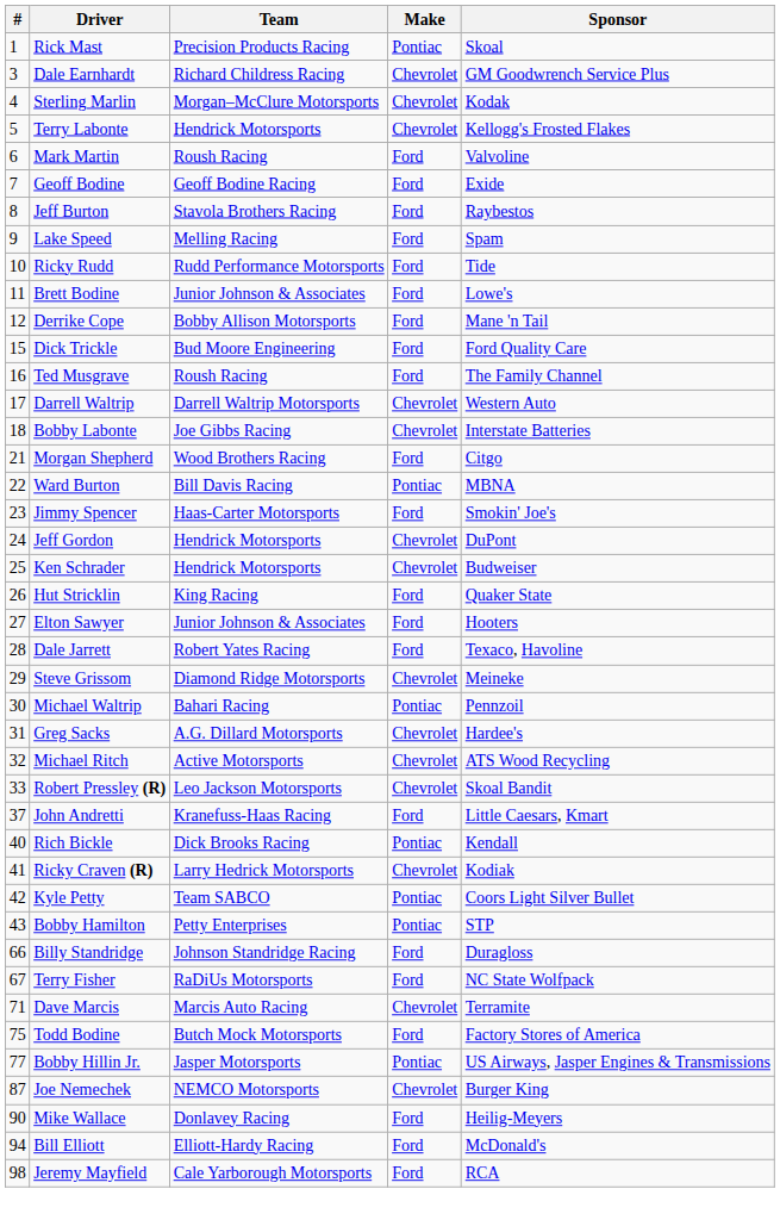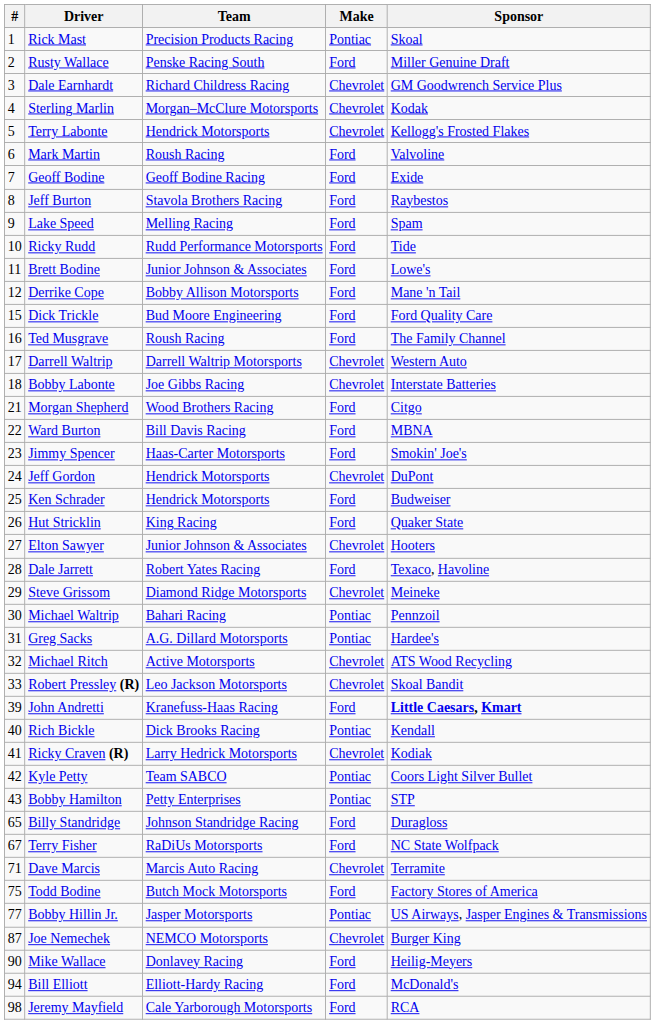 <table class="wikitable" style="font-size:95%">
 <tr>
 <th>#</th>
 <th>Driver</th>
 <th>Team</th>
 <th>Make</th>
 <th>Sponsor</th>
 </tr>
 <tr>
 <td>1</td>
 <td><a href='#'>Rick Mast</a></td>
 <td><a href='#'>Precision Products Racing</a></td>
 <td><a href='#'>Pontiac</a></td>
 <td><a href='#'>Skoal</a></td>
+</tr>
+<tr>
+<td>2</td>
+<td><a href='#'>Rusty Wallace</a></td>
+<td><a href='#'>Penske Racing South</a></td>
+<td><a href='#'>Ford</a></td>
+<td><a href='#'>Miller Genuine Draft</a></td>
 </tr>
 <tr>
 <td>3</td>
 <td><a href='#'>Dale Earnhardt</a></td>
 <td><a href='#'>Richard Childress Racing</a></td>
 <td><a href='#'>Chevrolet</a></td>
 <td><a href='#'>GM Goodwrench Service Plus</a></td>
 </tr>
 <tr>
 <td>4</td>
 <td><a href='#'>Sterling Marlin</a></td>
 <td><a href='#'>Morgan–McClure Motorsports</a></td>
 <td><a href='#'>Chevrolet</a></td>
 <td><a href='#'>Kodak</a></td>
 </tr>
 <tr>
 <td>5</td>
 <td><a href='#'>Terry Labonte</a></td>
 <td><a href='#'>Hendrick Motorsports</a></td>
 <td><a href='#'>Chevrolet</a></td>
 <td><a href='#'>Kellogg's Frosted Flakes</a></td>
 </tr>
 <tr>
 <td>6</td>
 <td><a href='#'>Mark Martin</a></td>
 <td><a href='#'>Roush Racing</a></td>
 <td><a href='#'>Ford</a></td>
 <td><a href='#'>Valvoline</a></td>
 </tr>
 <tr>
 <td>7</td>
 <td><a href='#'>Geoff Bodine</a></td>
 <td><a href='#'>Geoff Bodine Racing</a></td>
 <td><a href='#'>Ford</a></td>
 <td><a href='#'>Exide</a></td>
 </tr>
 <tr>
 <td>8</td>
 <td><a href='#'>Jeff Burton</a></td>
 <td><a href='#'>Stavola Brothers Racing</a></td>
 <td><a href='#'>Ford</a></td>
 <td><a href='#'>Raybestos</a></td>
 </tr>
 <tr>
 <td>9</td>
 <td><a href='#'>Lake Speed</a></td>
 <td><a href='#'>Melling Racing</a></td>
 <td><a href='#'>Ford</a></td>
 <td><a href='#'>Spam</a></td>
 </tr>
 <tr>
 <td>10</td>
 <td><a href='#'>Ricky Rudd</a></td>
 <td><a href='#'>Rudd Performance Motorsports</a></td>
 <td><a href='#'>Ford</a></td>
 <td><a href='#'>Tide</a></td>
 </tr>
 <tr>
 <td>11</td>
 <td><a href='#'>Brett Bodine</a></td>
 <td><a href='#'>Junior Johnson & Associates</a></td>
 <td><a href='#'>Ford</a></td>
 <td><a href='#'>Lowe's</a></td>
 </tr>
 <tr>
 <td>12</td>
 <td><a href='#'>Derrike Cope</a></td>
 <td><a href='#'>Bobby Allison Motorsports</a></td>
 <td><a href='#'>Ford</a></td>
 <td><a href='#'>Mane 'n Tail</a></td>
 </tr>
 <tr>
 <td>15</td>
 <td><a href='#'>Dick Trickle</a></td>
 <td><a href='#'>Bud Moore Engineering</a></td>
 <td><a href='#'>Ford</a></td>
 <td><a href='#'>Ford Quality Care</a></td>
 </tr>
 <tr>
 <td>16</td>
 <td><a href='#'>Ted Musgrave</a></td>
 <td><a href='#'>Roush Racing</a></td>
 <td><a href='#'>Ford</a></td>
 <td><a href='#'>The Family Channel</a></td>
 </tr>
 <tr>
 <td>17</td>
 <td><a href='#'>Darrell Waltrip</a></td>
 <td><a href='#'>Darrell Waltrip Motorsports</a></td>
 <td><a href='#'>Chevrolet</a></td>
 <td><a href='#'>Western Auto</a></td>
 </tr>
 <tr>
 <td>18</td>
 <td><a href='#'>Bobby Labonte</a></td>
 <td><a href='#'>Joe Gibbs Racing</a></td>
 <td><a href='#'>Chevrolet</a></td>
 <td><a href='#'>Interstate Batteries</a></td>
 </tr>
 <tr>
 <td>21</td>
 <td><a href='#'>Morgan Shepherd</a></td>
 <td><a href='#'>Wood Brothers Racing</a></td>
 <td><a href='#'>Ford</a></td>
 <td><a href='#'>Citgo</a></td>
 </tr>
 <tr>
 <td>22</td>
 <td><a href='#'>Ward Burton</a></td>
 <td><a href='#'>Bill Davis Racing</a></td>
-<td><a href='#'>Pontiac</a></td>
+<td><a href='#'>Ford</a></td>
 <td><a href='#'>MBNA</a></td>
 </tr>
 <tr>
 <td>23</td>
 <td><a href='#'>Jimmy Spencer</a></td>
 <td><a href='#'>Haas-Carter Motorsports</a></td>
 <td><a href='#'>Ford</a></td>
 <td><a href='#'>Smokin' Joe's</a></td>
 </tr>
 <tr>
 <td>24</td>
 <td><a href='#'>Jeff Gordon</a></td>
 <td><a href='#'>Hendrick Motorsports</a></td>
 <td><a href='#'>Chevrolet</a></td>
 <td><a href='#'>DuPont</a></td>
 </tr>
 <tr>
 <td>25</td>
 <td><a href='#'>Ken Schrader</a></td>
 <td><a href='#'>Hendrick Motorsports</a></td>
-<td><a href='#'>Chevrolet</a></td>
+<td><a href='#'>Ford</a></td>
 <td><a href='#'>Budweiser</a></td>
 </tr>
 <tr>
 <td>26</td>
 <td><a href='#'>Hut Stricklin</a></td>
 <td><a href='#'>King Racing</a></td>
 <td><a href='#'>Ford</a></td>
 <td><a href='#'>Quaker State</a></td>
 </tr>
 <tr>
 <td>27</td>
 <td><a href='#'>Elton Sawyer</a></td>
 <td><a href='#'>Junior Johnson & Associates</a></td>
-<td><a href='#'>Ford</a></td>
+<td><a href='#'>Chevrolet</a></td>
 <td><a href='#'>Hooters</a></td>
 </tr>
 <tr>
 <td>28</td>
 <td><a href='#'>Dale Jarrett</a></td>
 <td><a href='#'>Robert Yates Racing</a></td>
 <td><a href='#'>Ford</a></td>
 <td><a href='#'>Texaco</a>, <a href='#'>Havoline</a></td>
 </tr>
 <tr>
 <td>29</td>
 <td><a href='#'>Steve Grissom</a></td>
 <td><a href='#'>Diamond Ridge Motorsports</a></td>
 <td><a href='#'>Chevrolet</a></td>
 <td><a href='#'>Meineke</a></td>
 </tr>
 <tr>
 <td>30</td>
 <td><a href='#'>Michael Waltrip</a></td>
 <td><a href='#'>Bahari Racing</a></td>
 <td><a href='#'>Pontiac</a></td>
 <td><a href='#'>Pennzoil</a></td>
 </tr>
 <tr>
 <td>31</td>
 <td><a href='#'>Greg Sacks</a></td>
 <td><a href='#'>A.G. Dillard Motorsports</a></td>
-<td><a href='#'>Chevrolet</a></td>
+<td><a href='#'>Pontiac</a></td>
 <td><a href='#'>Hardee's</a></td>
 </tr>
 <tr>
 <td>32</td>
 <td><a href='#'>Michael Ritch</a></td>
 <td><a href='#'>Active Motorsports</a></td>
 <td><a href='#'>Chevrolet</a></td>
 <td><a href='#'>ATS Wood Recycling</a></td>
 </tr>
 <tr>
 <td>33</td>
 <td><a href='#'>Robert Pressley</a> <strong>(R)</strong></td>
 <td><a href='#'>Leo Jackson Motorsports</a></td>
 <td><a href='#'>Chevrolet</a></td>
 <td><a href='#'>Skoal Bandit</a></td>
 </tr>
 <tr>
-<td>37</td>
+<td>39</td>
 <td><a href='#'>John Andretti</a></td>
 <td><a href='#'>Kranefuss-Haas Racing</a></td>
 <td><a href='#'>Ford</a></td>
-<td><a href='#'>Little Caesars</a>, <a href='#'>Kmart</a></td>
+<td><strong><a href='#'>Little Caesars</a>, <a href='#'>Kmart</a></strong></td>
 </tr>
 <tr>
 <td>40</td>
 <td><a href='#'>Rich Bickle</a></td>
 <td><a href='#'>Dick Brooks Racing</a></td>
 <td><a href='#'>Pontiac</a></td>
 <td><a href='#'>Kendall</a></td>
 </tr>
 <tr>
 <td>41</td>
 <td><a href='#'>Ricky Craven</a> <strong>(R)</strong></td>
 <td><a href='#'>Larry Hedrick Motorsports</a></td>
 <td><a href='#'>Chevrolet</a></td>
 <td><a href='#'>Kodiak</a></td>
 </tr>
 <tr>
 <td>42</td>
 <td><a href='#'>Kyle Petty</a></td>
 <td><a href='#'>Team SABCO</a></td>
 <td><a href='#'>Pontiac</a></td>
 <td><a href='#'>Coors Light Silver Bullet</a></td>
 </tr>
 <tr>
 <td>43</td>
 <td><a href='#'>Bobby Hamilton</a></td>
 <td><a href='#'>Petty Enterprises</a></td>
 <td><a href='#'>Pontiac</a></td>
 <td><a href='#'>STP</a></td>
 </tr>
 <tr>
-<td>66</td>
+<td>65</td>
 <td><a href='#'>Billy Standridge</a></td>
 <td><a href='#'>Johnson Standridge Racing</a></td>
 <td><a href='#'>Ford</a></td>
 <td><a href='#'>Duragloss</a></td>
 </tr>
 <tr>
 <td>67</td>
 <td><a href='#'>Terry Fisher</a></td>
 <td><a href='#'>RaDiUs Motorsports</a></td>
 <td><a href='#'>Ford</a></td>
 <td><a href='#'>NC State Wolfpack</a></td>
 </tr>
 <tr>
 <td>71</td>
 <td><a href='#'>Dave Marcis</a></td>
 <td><a href='#'>Marcis Auto Racing</a></td>
 <td><a href='#'>Chevrolet</a></td>
 <td><a href='#'>Terramite</a></td>
 </tr>
 <tr>
 <td>75</td>
 <td><a href='#'>Todd Bodine</a></td>
 <td><a href='#'>Butch Mock Motorsports</a></td>
 <td><a href='#'>Ford</a></td>
 <td><a href='#'>Factory Stores of America</a></td>
 </tr>
 <tr>
 <td>77</td>
 <td><a href='#'>Bobby Hillin Jr.</a></td>
 <td><a href='#'>Jasper Motorsports</a></td>
 <td><a href='#'>Pontiac</a></td>
 <td><a href='#'>US Airways</a>, <a href='#'>Jasper Engines & Transmissions</a></td>
 </tr>
 <tr>
 <td>87</td>
 <td><a href='#'>Joe Nemechek</a></td>
 <td><a href='#'>NEMCO Motorsports</a></td>
 <td><a href='#'>Chevrolet</a></td>
 <td><a href='#'>Burger King</a></td>
 </tr>
 <tr>
 <td>90</td>
 <td><a href='#'>Mike Wallace</a></td>
 <td><a href='#'>Donlavey Racing</a></td>
 <td><a href='#'>Ford</a></td>
 <td><a href='#'>Heilig-Meyers</a></td>
 </tr>
 <tr>
 <td>94</td>
 <td><a href='#'>Bill Elliott</a></td>
 <td><a href='#'>Elliott-Hardy Racing</a></td>
 <td><a href='#'>Ford</a></td>
 <td><a href='#'>McDonald's</a></td>
 </tr>
 <tr>
 <td>98</td>
 <td><a href='#'>Jeremy Mayfield</a></td>
 <td><a href='#'>Cale Yarborough Motorsports</a></td>
 <td><a href='#'>Ford</a></td>
 <td><a href='#'>RCA</a></td>
 </tr>
 </table>
